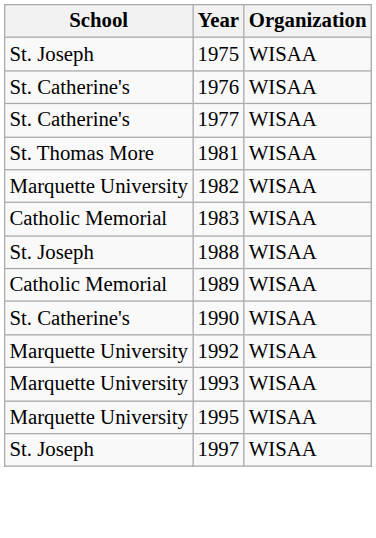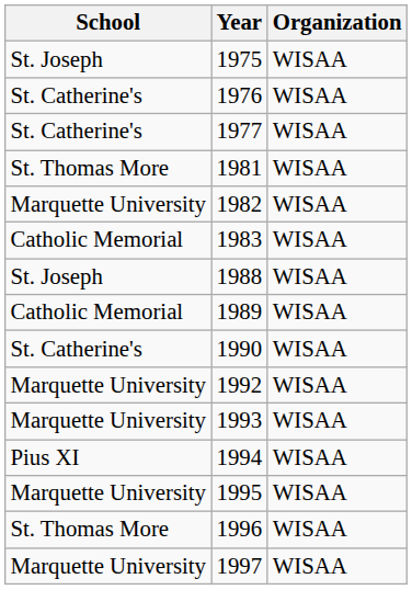 <table class="wikitable">
 <tr>
 <th>School</th>
 <th>Year</th>
 <th>Organization</th>
 </tr>
 <tr>
 <td>St. Joseph</td>
 <td>1975</td>
 <td>WISAA</td>
 </tr>
 <tr>
 <td>St. Catherine's</td>
 <td>1976</td>
 <td>WISAA</td>
 </tr>
 <tr>
 <td>St. Catherine's</td>
 <td>1977</td>
 <td>WISAA</td>
 </tr>
 <tr>
 <td>St. Thomas More</td>
 <td>1981</td>
 <td>WISAA</td>
 </tr>
 <tr>
 <td>Marquette University</td>
 <td>1982</td>
 <td>WISAA</td>
 </tr>
 <tr>
 <td>Catholic Memorial</td>
 <td>1983</td>
 <td>WISAA</td>
 </tr>
 <tr>
 <td>St. Joseph</td>
 <td>1988</td>
 <td>WISAA</td>
 </tr>
 <tr>
 <td>Catholic Memorial</td>
 <td>1989</td>
 <td>WISAA</td>
 </tr>
 <tr>
 <td>St. Catherine's</td>
 <td>1990</td>
 <td>WISAA</td>
 </tr>
 <tr>
 <td>Marquette University</td>
 <td>1992</td>
 <td>WISAA</td>
 </tr>
 <tr>
 <td>Marquette University</td>
 <td>1993</td>
 <td>WISAA</td>
 </tr>
 <tr>
+<td>Pius XI</td>
+<td>1994</td>
+<td>WISAA</td>
+</tr>
+<tr>
 <td>Marquette University</td>
 <td>1995</td>
 <td>WISAA</td>
 </tr>
 <tr>
-<td>St. Joseph</td>
+<td>St. Thomas More</td>
+<td>1996</td>
+<td>WISAA</td>
+</tr>
+<tr>
+<td>Marquette University</td>
 <td>1997</td>
 <td>WISAA</td>
 </tr>
 </table>
